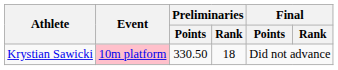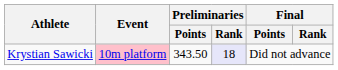 <table class="wikitable" style="font-size:90%">
 <tr>
 <th rowspan="2">Athlete</th>
 <th rowspan="2">Event</th>
 <th colspan=2>Preliminaries</th>
 <th colspan=2>Final</th>
 </tr>
 <tr style="font-size:95%">
 <th>Points</th>
 <th>Rank</th>
 <th>Points</th>
 <th>Rank</th>
 </tr>
 <tr align=center>
 <td align=left><a href='#'>Krystian Sawicki</a></td>
 <td align=left rowspan=1 style="background: pink;"><a href='#'>10m platform</a></td>
-<td>330.50</td>
-<td>18</td>
+<td>343.50</td>
+<td style="background: lavender;">18</td>
 <td colspan=2>Did not advance</td>
 </tr>
 </table>
